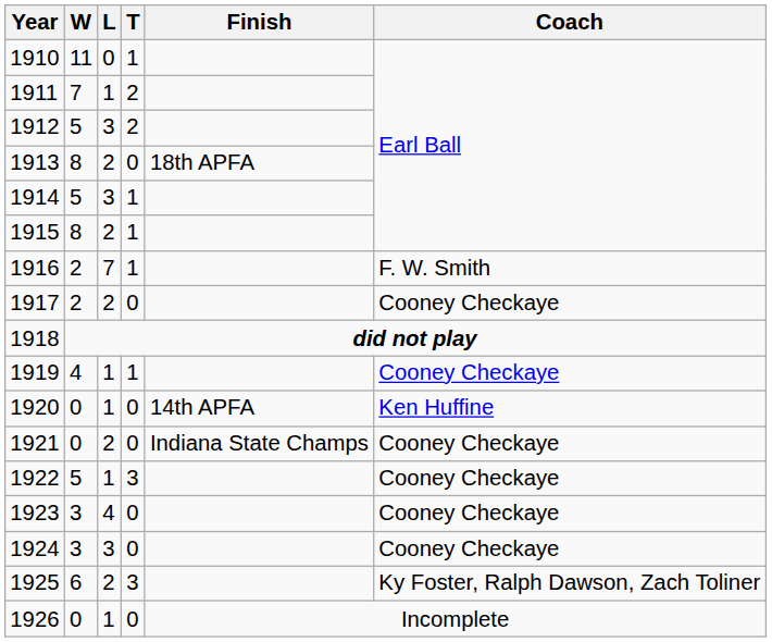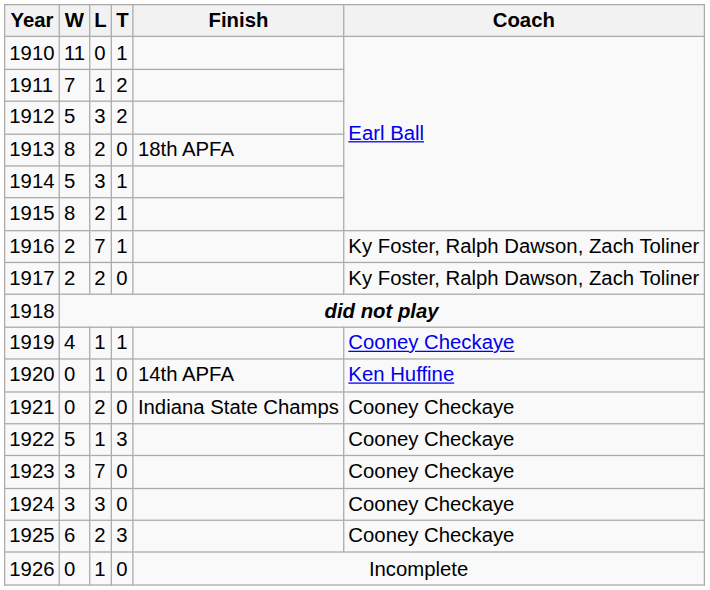 <table class="wikitable">
 <tr>
 <th>Year</th>
 <th>W</th>
 <th>L</th>
 <th>T</th>
 <th>Finish</th>
 <th>Coach</th>
 </tr>
 <tr>
 <td>1910</td>
 <td>11</td>
 <td>0</td>
 <td>1</td>
 <td></td>
 <td rowspan=6><a href='#'>Earl Ball</a></td>
 </tr>
 <tr>
 <td>1911</td>
 <td>7</td>
 <td>1</td>
 <td>2</td>
 <td></td>
 </tr>
 <tr>
 <td>1912</td>
 <td>5</td>
 <td>3</td>
 <td>2</td>
 <td></td>
 </tr>
 <tr>
 <td>1913</td>
 <td>8</td>
 <td>2</td>
 <td>0</td>
 <td>18th APFA</td>
 </tr>
 <tr>
 <td>1914</td>
 <td>5</td>
 <td>3</td>
 <td>1</td>
 <td></td>
 </tr>
 <tr>
 <td>1915</td>
 <td>8</td>
 <td>2</td>
 <td>1</td>
 <td></td>
 </tr>
 <tr>
 <td>1916</td>
 <td>2</td>
 <td>7</td>
 <td>1</td>
 <td></td>
-<td>F. W. Smith</td>
+<td>Ky Foster, Ralph Dawson, Zach Toliner</td>
 </tr>
 <tr>
 <td>1917</td>
 <td>2</td>
 <td>2</td>
 <td>0</td>
 <td></td>
-<td>Cooney Checkaye</td>
+<td>Ky Foster, Ralph Dawson, Zach Toliner</td>
 </tr>
 <tr>
 <td>1918</td>
 <td colspan="5" align="center"><strong><em>did not play</em></strong></td>
 </tr>
 <tr>
 <td>1919</td>
 <td>4</td>
 <td>1</td>
 <td>1</td>
 <td></td>
 <td><a href='#'>Cooney Checkaye</a></td>
 </tr>
 <tr>
 <td>1920</td>
 <td>0</td>
 <td>1</td>
 <td>0</td>
 <td>14th APFA</td>
 <td><a href='#'>Ken Huffine</a></td>
 </tr>
 <tr>
 <td>1921</td>
 <td>0</td>
 <td>2</td>
 <td>0</td>
 <td>Indiana State Champs</td>
 <td>Cooney Checkaye</td>
 </tr>
 <tr>
 <td>1922</td>
 <td>5</td>
 <td>1</td>
 <td>3</td>
 <td></td>
 <td>Cooney Checkaye</td>
 </tr>
 <tr>
 <td>1923</td>
 <td>3</td>
-<td>4</td>
+<td>7</td>
 <td>0</td>
 <td></td>
 <td>Cooney Checkaye</td>
 </tr>
 <tr>
 <td>1924</td>
 <td>3</td>
 <td>3</td>
 <td>0</td>
 <td></td>
 <td>Cooney Checkaye</td>
 </tr>
 <tr>
 <td>1925</td>
 <td>6</td>
 <td>2</td>
 <td>3</td>
 <td></td>
-<td>Ky Foster, Ralph Dawson, Zach Toliner</td>
+<td>Cooney Checkaye</td>
 </tr>
 <tr>
 <td>1926</td>
 <td>0</td>
 <td>1</td>
 <td>0</td>
 <td colspan="2" align="center">Incomplete</td>
 </tr>
 </table>
